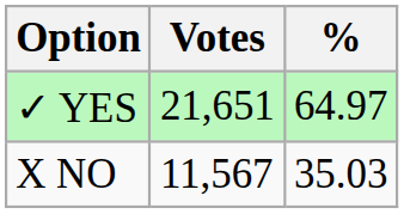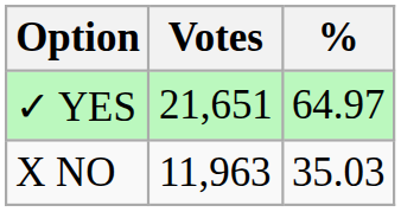 <table class="wikitable">
 <tr>
 <th>Option</th>
 <th>Votes</th>
 <th>%</th>
 </tr>
 <tr>
 <td style=background:#bbf8be>✓ YES</td>
 <td style=background:#bbf8be>21,651</td>
 <td style=background:#bbf8be>64.97</td>
 </tr>
 <tr>
 <td>X NO</td>
-<td>11,567</td>
+<td>11,963</td>
 <td>35.03</td>
 </tr>
 </table>
